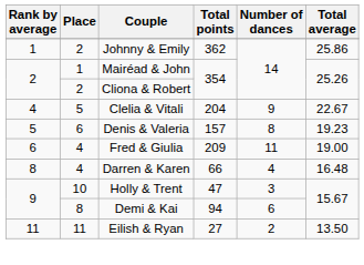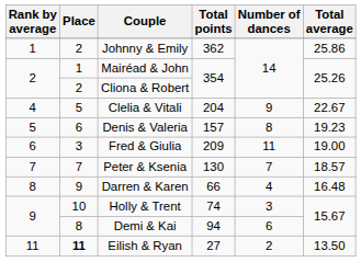 <table class="wikitable sortable" style="margin:auto; text-align:center; white-space:nowrap; width:30%;">
 <tr>
 <th>Rank by<br>average</th>
 <th>Place</th>
 <th>Couple</th>
 <th>Total<br>points</th>
 <th>Number of<br>dances</th>
 <th>Total<br>average</th>
 </tr>
 <tr>
 </tr>
 <tr>
 <td>1</td>
 <td>2</td>
 <td>Johnny & Emily</td>
 <td>362</td>
 <td rowspan="3">14</td>
 <td>25.86</td>
 </tr>
 <tr>
 <td rowspan="2">2</td>
 <td>1</td>
 <td>Mairéad & John</td>
 <td rowspan="2">354</td>
 <td rowspan="2">25.26</td>
 </tr>
 <tr>
 <td>2</td>
 <td>Cliona & Robert</td>
 </tr>
 <tr>
 <td>4</td>
 <td>5</td>
 <td>Clelia & Vitali</td>
 <td>204</td>
 <td>9</td>
 <td>22.67</td>
 </tr>
 <tr>
 <td>5</td>
 <td>6</td>
 <td>Denis & Valeria</td>
 <td>157</td>
 <td>8</td>
 <td>19.23</td>
 </tr>
 <tr>
 <td>6</td>
-<td>4</td>
+<td>3</td>
 <td>Fred & Giulia</td>
 <td>209</td>
 <td>11</td>
 <td>19.00</td>
 </tr>
 <tr>
+<td>7</td>
+<td>7</td>
+<td>Peter & Ksenia</td>
+<td>130</td>
+<td>7</td>
+<td>18.57</td>
+</tr>
+<tr>
 <td>8</td>
-<td>4</td>
+<td>9</td>
 <td>Darren & Karen</td>
 <td>66</td>
 <td>4</td>
 <td>16.48</td>
 </tr>
 <tr>
 <td rowspan="2">9</td>
 <td>10</td>
 <td>Holly & Trent</td>
-<td>47</td>
+<td>74</td>
 <td>3</td>
 <td rowspan="2">15.67</td>
 </tr>
 <tr>
 <td>8</td>
 <td>Demi & Kai</td>
 <td>94</td>
 <td>6</td>
 </tr>
 <tr>
 <td>11</td>
-<td>11</td>
+<td><strong>11</strong></td>
 <td>Eilish & Ryan</td>
 <td>27</td>
 <td>2</td>
 <td>13.50</td>
 </tr>
 </table>
